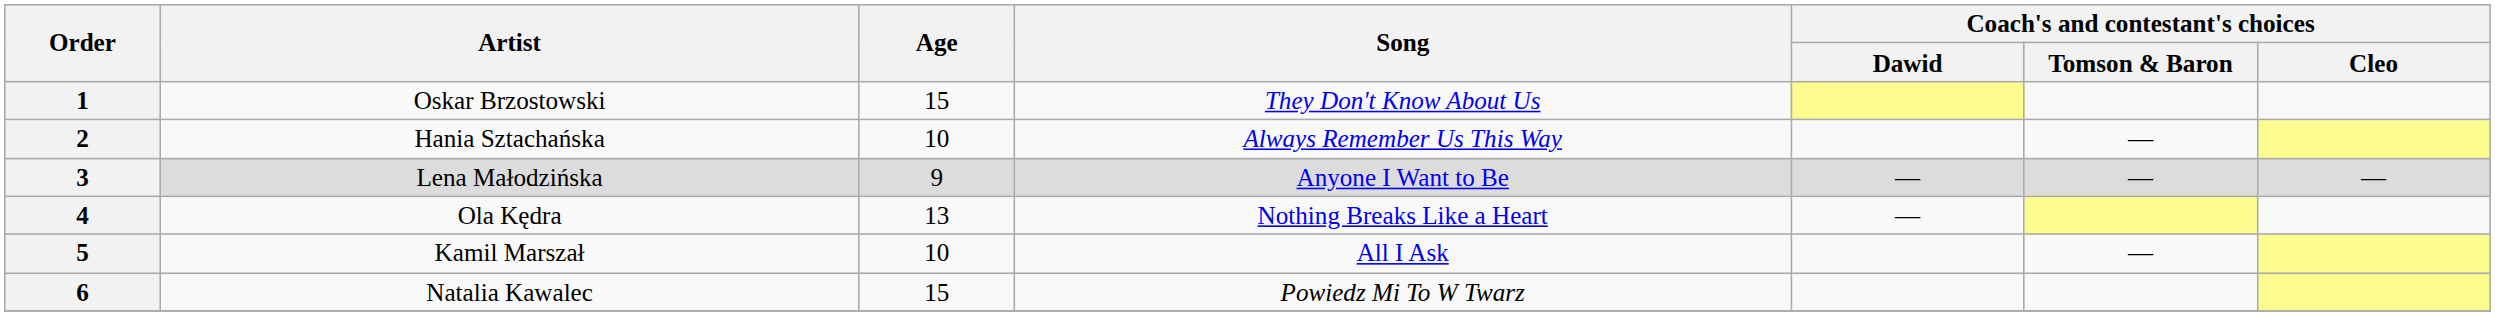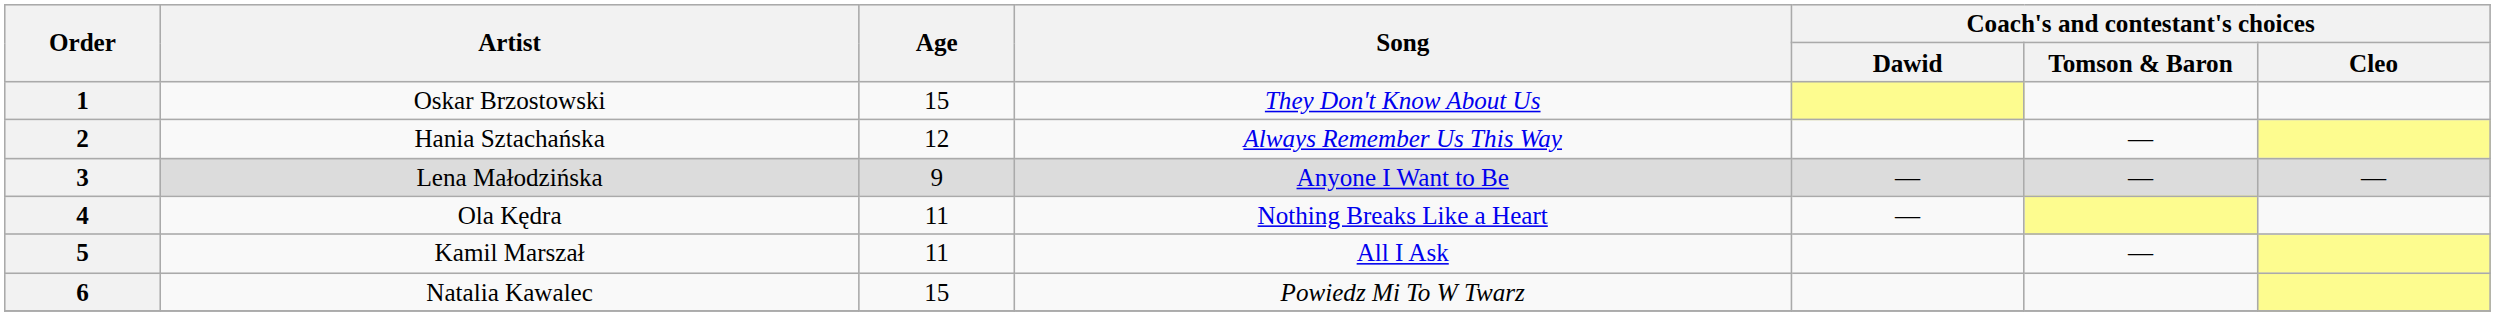 <table class="wikitable" style="text-align:center; line-height:17px; width:100%;">
 <tr>
 <th scope="col" rowspan="2" style="width:04%;">Order</th>
 <th scope="col" rowspan="2" style="width:18%;">Artist</th>
 <th scope="col" rowspan="2" style="width:04%;">Age</th>
 <th scope="col" rowspan="2" style="width:20%;">Song</th>
 <th colspan="3">Coach's and contestant's choices</th>
 </tr>
 <tr>
 <th style="width:06%;">Dawid</th>
 <th style="width:06%;">Tomson & Baron</th>
 <th style="width:06%;">Cleo</th>
 </tr>
 <tr>
 <th>1</th>
 <td>Oskar Brzostowski</td>
 <td>15</td>
 <td><a href='#'><em>They Don't Know About Us</em></a></td>
 <td style="background:#fdfc8f;"><strong></strong></td>
 <td><strong><em></td>
 <td></strong></em></td>
 </tr>
 <tr>
 <th>2</th>
 <td>Hania Sztachańska</td>
-<td>10</td>
+<td>12</td>
 <td><em><a href='#'>Always Remember Us This Way</a></em></td>
 <td><strong><em></td>
 <td>—</td>
 <td style="background:#fdfc8f;"></strong><strong></td>
 </tr>
 <tr style="background:#DCDCDC;">
 <th>3</th>
 <td>Lena Małodzińska</td>
 <td>9</td>
 <td></em><a href='#'>Anyone I Want to Be</a><em></td>
 <td>—</td>
 <td>—</td>
 <td>—</td>
 </tr>
 <tr>
 <th>4</th>
 <td>Ola Kędra</td>
-<td>13</td>
+<td>11</td>
 <td></em><a href='#'>Nothing Breaks Like a Heart</a><em></td>
 <td>—</td>
 <td style="background:#fdfc8f;"></strong><strong></td>
 <td></strong></em></td>
 </tr>
 <tr>
 <th>5</th>
 <td>Kamil Marszał</td>
-<td>10</td>
+<td>11</td>
 <td></em><a href='#'>All I Ask</a><em></td>
 <td><strong><em></td>
 <td>—</td>
 <td style="background:#fdfc8f;"></strong><strong></td>
 </tr>
 <tr>
 <th>6</th>
 <td>Natalia Kawalec</td>
 <td>15</td>
 <td><em>Powiedz Mi To W Twarz</em></td>
 <td></strong></em></td>
 <td><strong><em></td>
 <td style="background:#fdfc8f;"></strong><strong></td>
 </tr>
 <tr>
 </tr>
 </table>
